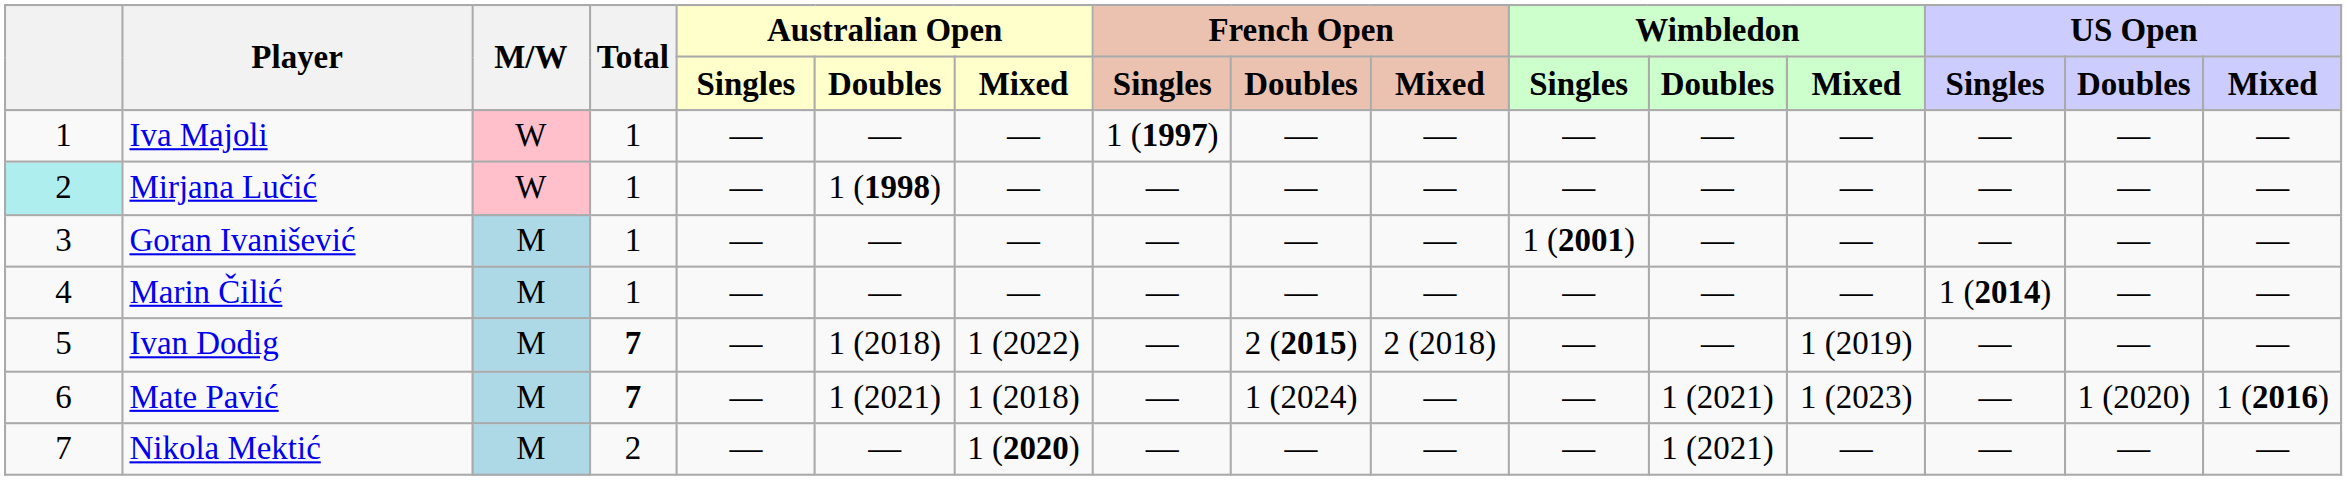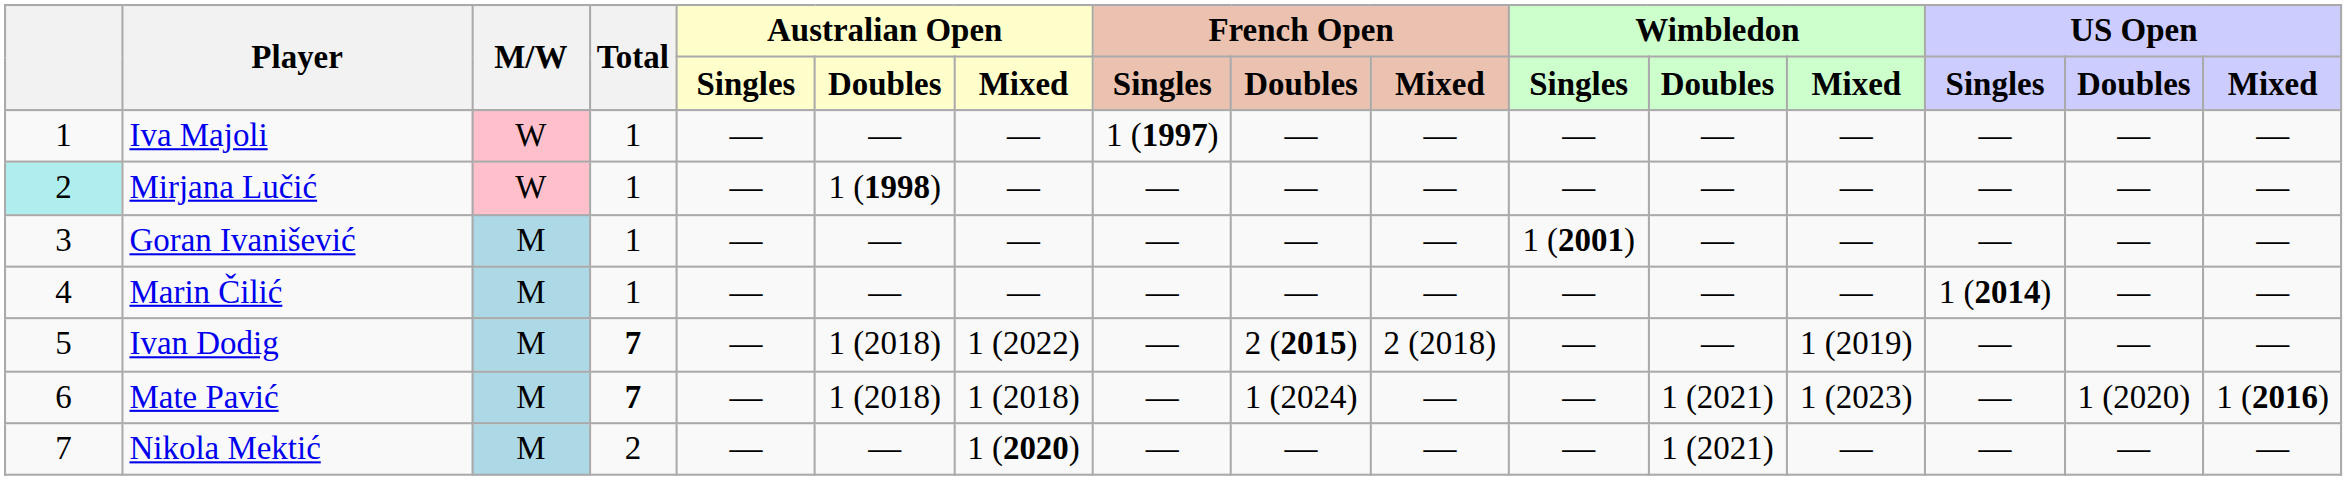 <table class="wikitable mw-datatable sortable" style="text-align:center;">
 <tr>
 <th data-sort-type="number" width="5%" rowspan="2"></th>
 <th width="15%" rowspan="2">Player</th>
 <th width="5%"  rowspan="2">M/W</th>
 <th rowspan="2">Total</th>
 <th colspan="3" style="background:#ffc;">Australian Open</th>
 <th colspan="3" style="background:#ebc2af;">French Open</th>
 <th colspan="3" style="background:#cfc;">Wimbledon</th>
 <th colspan="3" style="background:#ccf;">US Open</th>
 </tr>
 <tr>
 <th style="background:#ffc; width:60px;">Singles</th>
 <th style="background:#ffc; width:60px;">Doubles</th>
 <th style="background:#ffc; width:60px;">Mixed</th>
 <th style="background:#ebc2af; width:60px;">Singles</th>
 <th style="background:#ebc2af; width:60px;">Doubles</th>
 <th style="background:#ebc2af; width:60px;">Mixed</th>
 <th style="background:#cfc; width:60px;">Singles</th>
 <th style="background:#cfc; width:60px;">Doubles</th>
 <th style="background:#cfc; width:60px;">Mixed</th>
 <th style="background:#ccf; width:60px;">Singles</th>
 <th style="background:#ccf; width:60px;">Doubles</th>
 <th style="background:#ccf; width:60px;">Mixed</th>
 </tr>
 <tr>
 <td>1</td>
 <td style="text-align:left"><a href='#'>Iva Majoli</a></td>
 <td style="background:pink;">W</td>
 <td>1</td>
 <td>—</td>
 <td>—</td>
 <td>—</td>
 <td>1 (<strong>1997</strong>)</td>
 <td>—</td>
 <td>—</td>
 <td>—</td>
 <td>—</td>
 <td>—</td>
 <td>—</td>
 <td>—</td>
 <td>—</td>
 </tr>
 <tr>
 <td style="background: paleturquoise;">2</td>
 <td style="text-align:left"><a href='#'>Mirjana Lučić</a></td>
 <td style="background:pink;">W</td>
 <td>1</td>
 <td>—</td>
 <td>1 (<strong>1998</strong>)</td>
 <td>—</td>
 <td>—</td>
 <td>—</td>
 <td>—</td>
 <td>—</td>
 <td>—</td>
 <td>—</td>
 <td>—</td>
 <td>—</td>
 <td>—</td>
 </tr>
 <tr>
 <td>3</td>
 <td style="text-align:left"><a href='#'>Goran Ivanišević</a></td>
 <td style="background:lightblue;">M</td>
 <td>1</td>
 <td>—</td>
 <td>—</td>
 <td>—</td>
 <td>—</td>
 <td>—</td>
 <td>—</td>
 <td>1 (<strong>2001</strong>)</td>
 <td>—</td>
 <td>—</td>
 <td>—</td>
 <td>—</td>
 <td>—</td>
 </tr>
 <tr>
 <td>4</td>
 <td style="text-align:left"><a href='#'>Marin Čilić</a></td>
 <td style="background:lightblue;">M</td>
 <td>1</td>
 <td>—</td>
 <td>—</td>
 <td>—</td>
 <td>—</td>
 <td>—</td>
 <td>—</td>
 <td>—</td>
 <td>—</td>
 <td>—</td>
 <td>1 (<strong>2014</strong>)</td>
 <td>—</td>
 <td>—</td>
 </tr>
 <tr>
 <td>5</td>
 <td style="text-align:left"><a href='#'>Ivan Dodig</a></td>
 <td style="background:lightblue;">M</td>
 <td><strong>7</strong></td>
 <td>—</td>
 <td>1 (2018)</td>
 <td>1 (2022)</td>
 <td>—</td>
 <td>2 (<strong>2015</strong>)</td>
 <td>2 (2018)</td>
 <td>—</td>
 <td>—</td>
 <td>1 (2019)</td>
 <td>—</td>
 <td>—</td>
 <td>—</td>
 </tr>
 <tr>
 <td>6</td>
 <td style="text-align:left"><a href='#'>Mate Pavić</a></td>
 <td style="background:lightblue;">M</td>
 <td><strong>7</strong></td>
 <td>—</td>
-<td>1 (2021)</td>
+<td>1 (2018)</td>
 <td>1 (2018)</td>
 <td>—</td>
 <td>1 (2024)</td>
 <td>—</td>
 <td>—</td>
 <td>1 (2021)</td>
 <td>1 (2023)</td>
 <td>—</td>
 <td>1 (2020)</td>
 <td>1 (<strong>2016</strong>)</td>
 </tr>
 <tr>
 <td>7</td>
 <td style="text-align:left"><a href='#'>Nikola Mektić</a></td>
 <td style="background:lightblue;">M</td>
 <td>2</td>
 <td>—</td>
 <td>—</td>
 <td>1 (<strong>2020</strong>)</td>
 <td>—</td>
 <td>—</td>
 <td>—</td>
 <td>—</td>
 <td>1 (2021)</td>
 <td>—</td>
 <td>—</td>
 <td>—</td>
 <td>—</td>
 </tr>
 </table>
